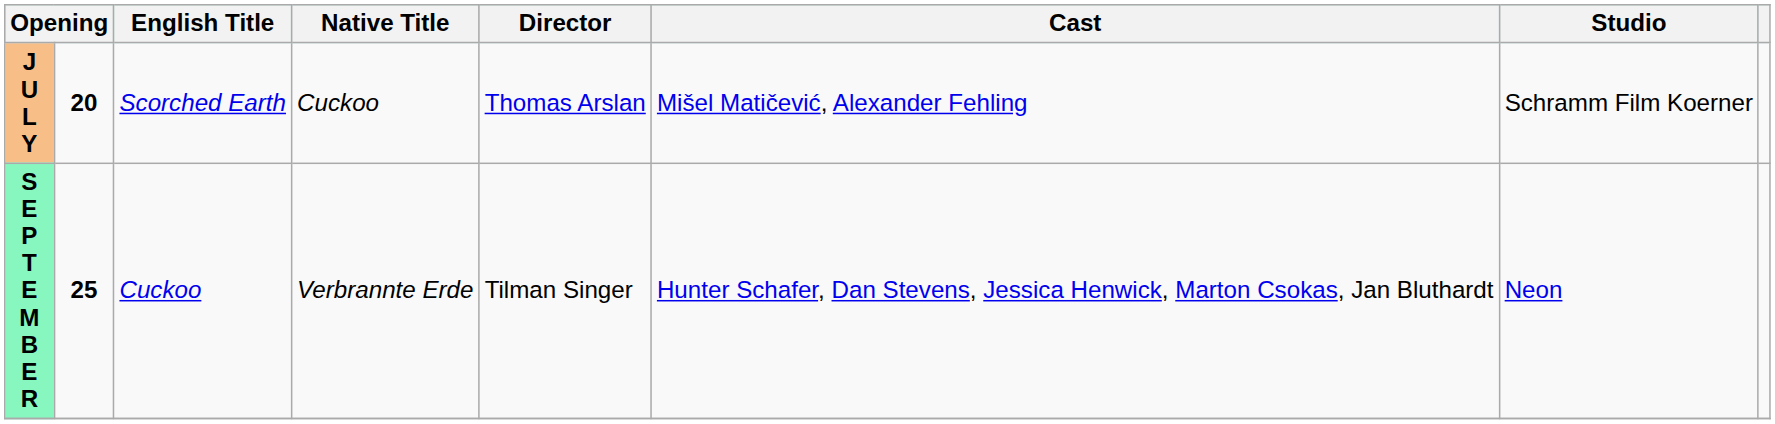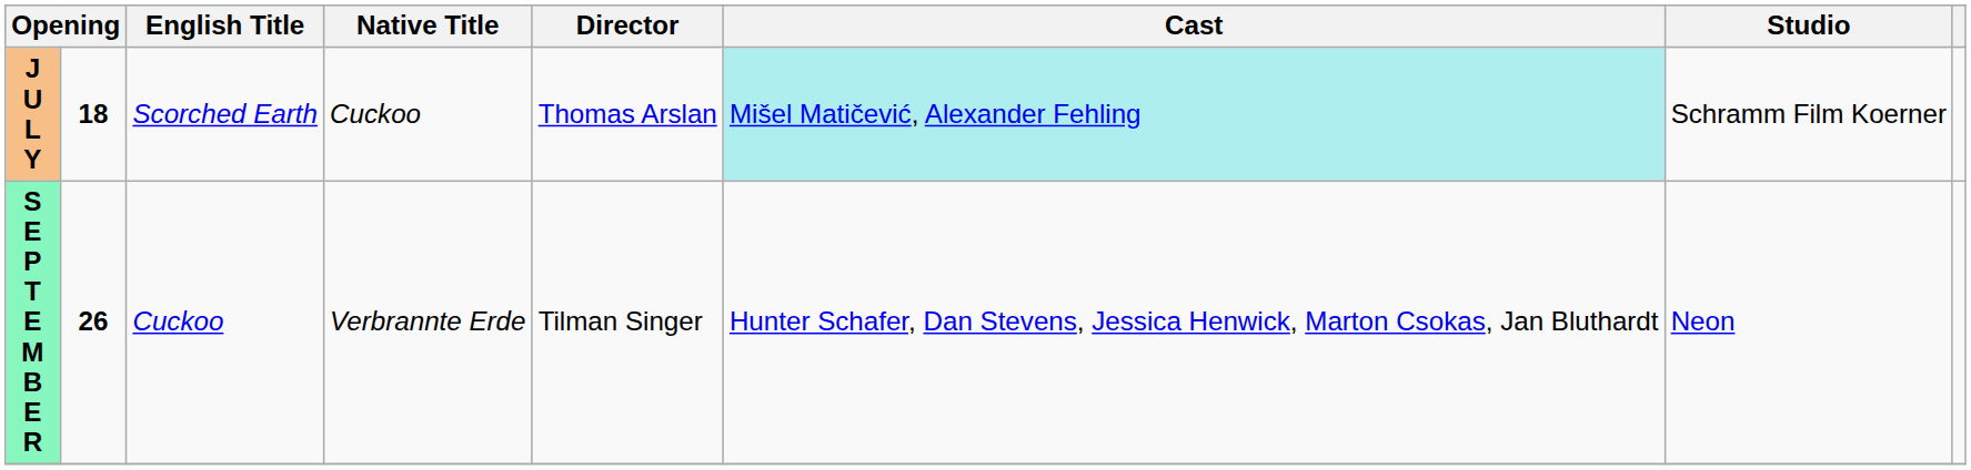 <table class="wikitable sortable">
 <tr style="background:#b0e0e6; text-align:center;">
 <th colspan="2">Opening</th>
 <th>English Title</th>
 <th>Native Title</th>
 <th>Director</th>
 <th>Cast</th>
 <th>Studio</th>
 <th></th>
 </tr>
 <tr>
 <th rowspan="1" style="text-align:center; background:#f7bf87; ">J<br>U<br>L<br>Y</th>
-<td rowspan="1" style="text-align:center"><strong>20</strong></td>
+<td rowspan="1" style="text-align:center"><strong>18</strong></td>
 <td><em><a href='#'>Scorched Earth</a></em></td>
 <td><em>Cuckoo</em></td>
 <td><a href='#'>Thomas Arslan</a></td>
-<td><a href='#'>Mišel Matičević</a>,  <a href='#'>Alexander Fehling</a></td>
+<td style="background: paleturquoise;"><a href='#'>Mišel Matičević</a>,  <a href='#'>Alexander Fehling</a></td>
 <td>Schramm Film Koerner</td>
 <td></td>
 </tr>
 <tr>
 <th rowspan="1" style="text-align:center; background:#87f7bf; ">S<br>E<br>P<br>T<br>E<br>M<br>B<br>E<br>R</th>
-<td rowspan="1" style="text-align:center;"><strong>25</strong></td>
+<td rowspan="1" style="text-align:center;"><strong>26</strong></td>
 <td><em><a href='#'>Cuckoo</a></em></td>
 <td><em>Verbrannte Erde</em></td>
 <td>Tilman Singer</td>
 <td><a href='#'>Hunter Schafer</a>, <a href='#'>Dan Stevens</a>, <a href='#'>Jessica Henwick</a>, <a href='#'>Marton Csokas</a>, Jan Bluthardt</td>
 <td><a href='#'>Neon</a></td>
 <td></td>
 </tr>
 <tr>
 </tr>
 </table>
